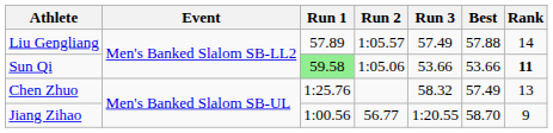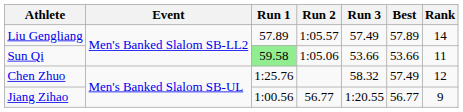 <table class="wikitable" style="font-size:100%">
 <tr>
 <th>Athlete</th>
 <th>Event</th>
 <th>Run 1</th>
 <th>Run 2</th>
 <th>Run 3</th>
 <th>Best</th>
 <th>Rank</th>
 </tr>
 <tr align=center>
 <td align=left><a href='#'>Liu Gengliang</a></td>
 <td align=left rowspan=2><a href='#'>Men's Banked Slalom SB-LL2</a></td>
 <td>57.89</td>
 <td>1:05.57</td>
 <td>57.49</td>
-<td>57.88</td>
+<td>57.89</td>
 <td>14</td>
 </tr>
 <tr align=center>
 <td align=left><a href='#'>Sun Qi</a></td>
 <td style="background: lightgreen;">59.58</td>
 <td>1:05.06</td>
 <td>53.66</td>
 <td>53.66</td>
-<td><strong>11</strong></td>
+<td>11</td>
 </tr>
 <tr align=center>
 <td align=left><a href='#'>Chen Zhuo</a></td>
 <td align=left rowspan=2><a href='#'>Men's Banked Slalom SB-UL</a></td>
 <td>1:25.76</td>
 <td></td>
 <td>58.32</td>
 <td>57.49</td>
-<td>13</td>
+<td>12</td>
 </tr>
 <tr align=center>
 <td align=left><a href='#'>Jiang Zihao</a></td>
 <td>1:00.56</td>
 <td>56.77</td>
 <td>1:20.55</td>
-<td>58.70</td>
+<td>56.77</td>
 <td>9</td>
 </tr>
 </table>
